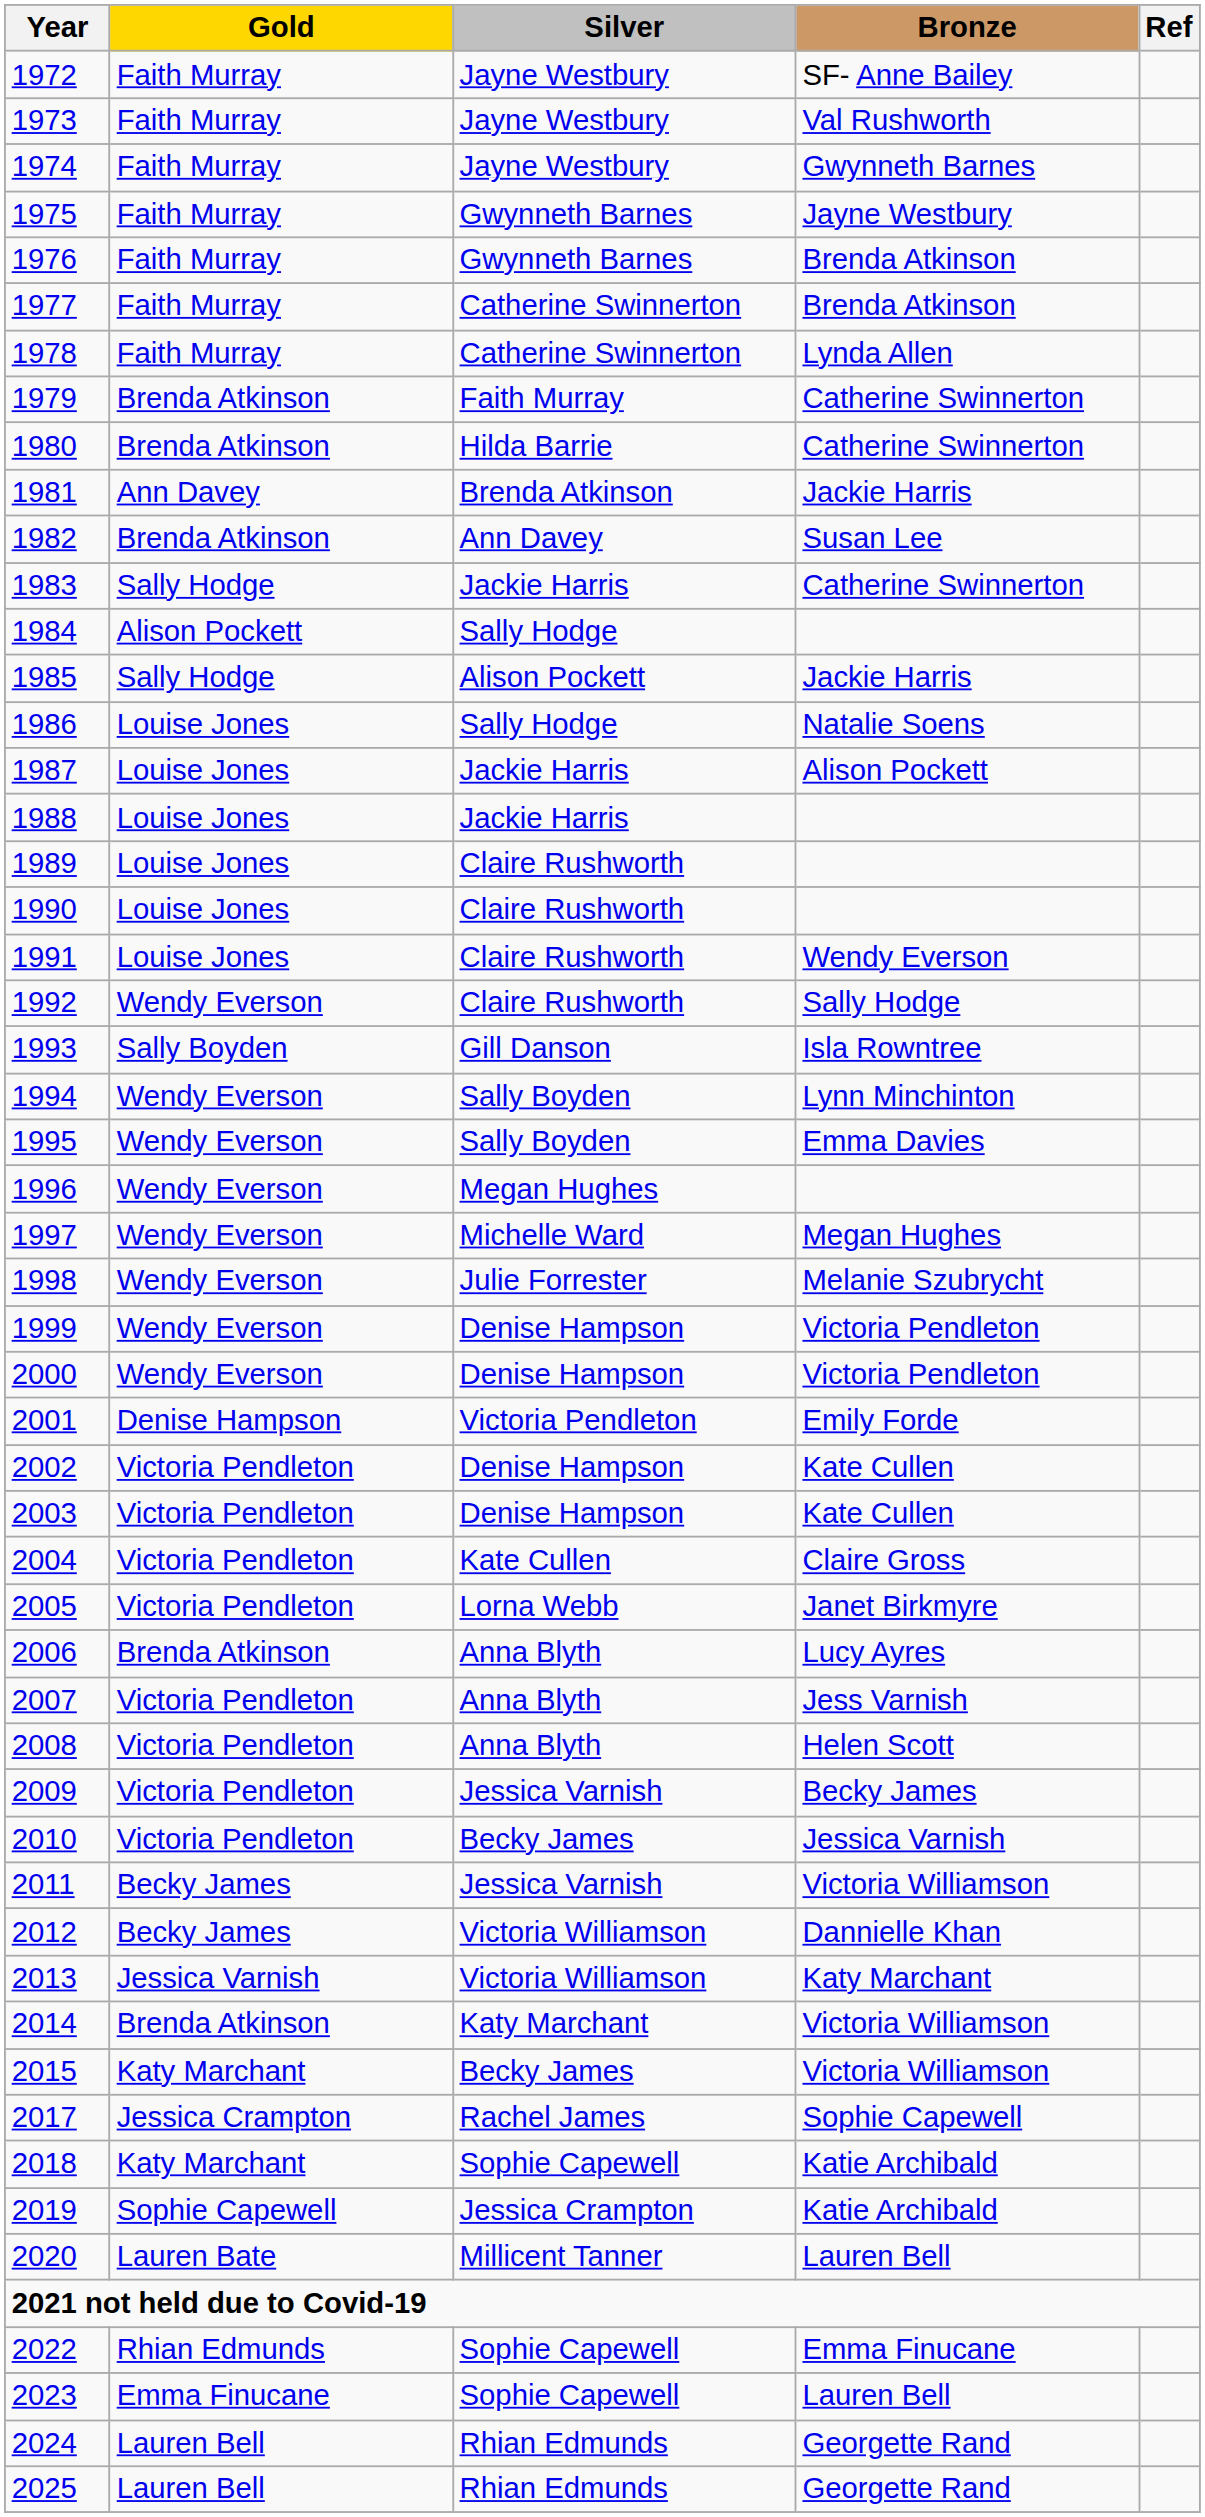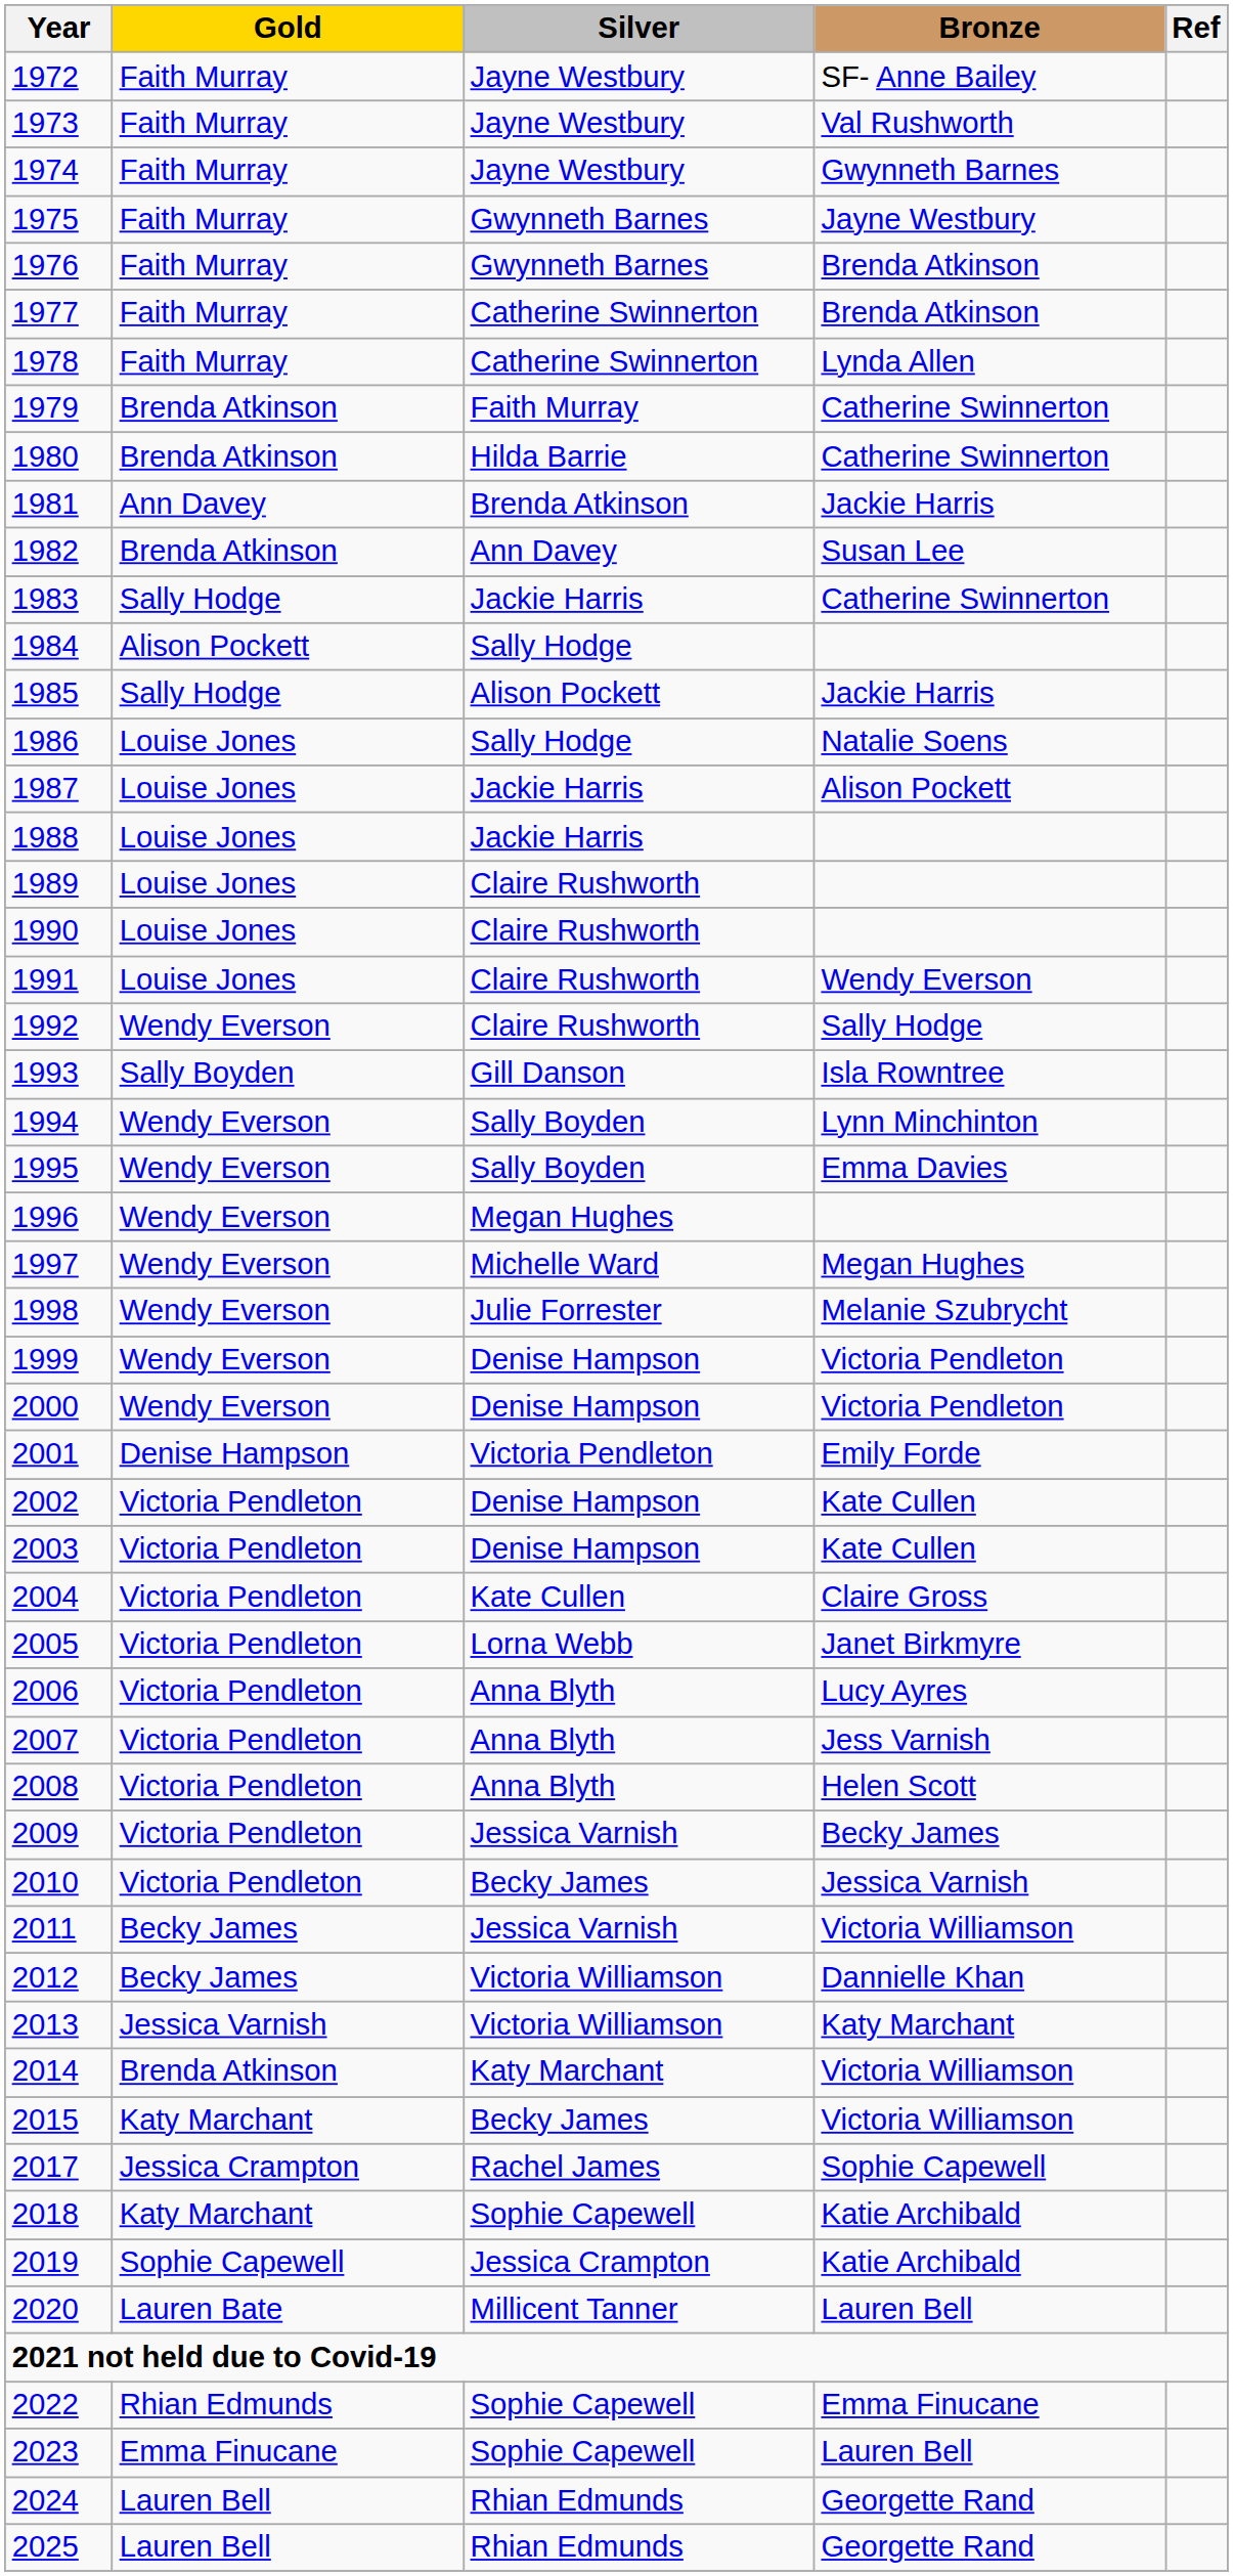 <table class="wikitable" style="font-size: 100%">
 <tr>
 <th width=50>Year</th>
 <th width=180 style="background-color: gold;">Gold</th>
 <th width=180 style="background-color: silver;">Silver</th>
 <th width=180 style="background-color: #cc9966;">Bronze</th>
 <th width=20>Ref</th>
 </tr>
 <tr>
 <td><a href='#'>1972</a></td>
 <td><a href='#'>Faith Murray</a></td>
 <td><a href='#'>Jayne Westbury</a></td>
 <td>SF- <a href='#'>Anne Bailey</a></td>
 <td></td>
 </tr>
 <tr>
 <td><a href='#'>1973</a></td>
 <td><a href='#'>Faith Murray</a></td>
 <td><a href='#'>Jayne Westbury</a></td>
 <td><a href='#'>Val Rushworth</a></td>
 <td></td>
 </tr>
 <tr>
 <td><a href='#'>1974</a></td>
 <td><a href='#'>Faith Murray</a></td>
 <td><a href='#'>Jayne Westbury</a></td>
 <td><a href='#'>Gwynneth Barnes</a></td>
 <td></td>
 </tr>
 <tr>
 <td><a href='#'>1975</a></td>
 <td><a href='#'>Faith Murray</a></td>
 <td><a href='#'>Gwynneth Barnes</a></td>
 <td><a href='#'>Jayne Westbury</a></td>
 </tr>
 <tr ||>
 <td><a href='#'>1976</a></td>
 <td><a href='#'>Faith Murray</a></td>
 <td><a href='#'>Gwynneth Barnes</a></td>
 <td><a href='#'>Brenda Atkinson</a></td>
 <td></td>
 </tr>
 <tr>
 <td><a href='#'>1977</a></td>
 <td><a href='#'>Faith Murray</a></td>
 <td><a href='#'>Catherine Swinnerton</a></td>
 <td><a href='#'>Brenda Atkinson</a></td>
 <td></td>
 </tr>
 <tr>
 <td><a href='#'>1978</a></td>
 <td><a href='#'>Faith Murray</a></td>
 <td><a href='#'>Catherine Swinnerton</a></td>
 <td><a href='#'>Lynda Allen</a></td>
 <td></td>
 </tr>
 <tr>
 <td><a href='#'>1979</a></td>
 <td><a href='#'>Brenda Atkinson</a></td>
 <td><a href='#'>Faith Murray</a></td>
 <td><a href='#'>Catherine Swinnerton</a></td>
 <td></td>
 </tr>
 <tr>
 <td><a href='#'>1980</a></td>
 <td><a href='#'>Brenda Atkinson</a></td>
 <td><a href='#'>Hilda Barrie</a></td>
 <td><a href='#'>Catherine Swinnerton</a></td>
 <td></td>
 </tr>
 <tr>
 <td><a href='#'>1981</a></td>
 <td><a href='#'>Ann Davey</a></td>
 <td><a href='#'>Brenda Atkinson</a></td>
 <td><a href='#'>Jackie Harris</a></td>
 <td></td>
 </tr>
 <tr>
 <td><a href='#'>1982</a></td>
 <td><a href='#'>Brenda Atkinson</a></td>
 <td><a href='#'>Ann Davey</a></td>
 <td><a href='#'>Susan Lee</a></td>
 <td></td>
 </tr>
 <tr>
 <td><a href='#'>1983</a></td>
 <td><a href='#'>Sally Hodge</a></td>
 <td><a href='#'>Jackie Harris</a></td>
 <td><a href='#'>Catherine Swinnerton</a></td>
 <td></td>
 </tr>
 <tr>
 <td><a href='#'>1984</a></td>
 <td><a href='#'>Alison Pockett</a></td>
 <td><a href='#'>Sally Hodge</a></td>
 <td></td>
 <td></td>
 </tr>
 <tr>
 <td><a href='#'>1985</a></td>
 <td><a href='#'>Sally Hodge</a></td>
 <td><a href='#'>Alison Pockett</a></td>
 <td><a href='#'>Jackie Harris</a></td>
 <td></td>
 </tr>
 <tr>
 <td><a href='#'>1986</a></td>
 <td><a href='#'>Louise Jones</a></td>
 <td><a href='#'>Sally Hodge</a></td>
 <td><a href='#'>Natalie Soens</a></td>
 <td></td>
 </tr>
 <tr>
 <td><a href='#'>1987</a></td>
 <td><a href='#'>Louise Jones</a></td>
 <td><a href='#'>Jackie Harris</a></td>
 <td><a href='#'>Alison Pockett</a></td>
 <td></td>
 </tr>
 <tr>
 <td><a href='#'>1988</a></td>
 <td><a href='#'>Louise Jones</a></td>
 <td><a href='#'>Jackie Harris</a></td>
 <td></td>
 <td></td>
 </tr>
 <tr>
 <td><a href='#'>1989</a></td>
 <td><a href='#'>Louise Jones</a></td>
 <td><a href='#'>Claire Rushworth</a></td>
 <td></td>
 <td></td>
 </tr>
 <tr>
 <td><a href='#'>1990</a></td>
 <td><a href='#'>Louise Jones</a></td>
 <td><a href='#'>Claire Rushworth</a></td>
 <td></td>
 <td></td>
 </tr>
 <tr>
 <td><a href='#'>1991</a></td>
 <td><a href='#'>Louise Jones</a></td>
 <td><a href='#'>Claire Rushworth</a></td>
 <td><a href='#'>Wendy Everson</a></td>
 <td></td>
 </tr>
 <tr>
 <td><a href='#'>1992</a></td>
 <td><a href='#'>Wendy Everson</a></td>
 <td><a href='#'>Claire Rushworth</a></td>
 <td><a href='#'>Sally Hodge</a></td>
 <td></td>
 </tr>
 <tr>
 <td><a href='#'>1993</a></td>
 <td><a href='#'>Sally Boyden</a></td>
 <td><a href='#'>Gill Danson</a></td>
 <td><a href='#'>Isla Rowntree</a></td>
 <td></td>
 </tr>
 <tr>
 <td><a href='#'>1994</a></td>
 <td><a href='#'>Wendy Everson</a></td>
 <td><a href='#'>Sally Boyden</a></td>
 <td><a href='#'>Lynn Minchinton</a></td>
 <td></td>
 </tr>
 <tr>
 <td><a href='#'>1995</a></td>
 <td><a href='#'>Wendy Everson</a></td>
 <td><a href='#'>Sally Boyden</a></td>
 <td><a href='#'>Emma Davies</a></td>
 <td></td>
 </tr>
 <tr>
 <td><a href='#'>1996</a></td>
 <td><a href='#'>Wendy Everson</a></td>
 <td><a href='#'>Megan Hughes</a></td>
 <td></td>
 <td></td>
 </tr>
 <tr>
 <td><a href='#'>1997</a></td>
 <td><a href='#'>Wendy Everson</a></td>
 <td><a href='#'>Michelle Ward</a></td>
 <td><a href='#'>Megan Hughes</a></td>
 <td></td>
 </tr>
 <tr>
 <td><a href='#'>1998</a></td>
 <td><a href='#'>Wendy Everson</a></td>
 <td><a href='#'>Julie Forrester</a></td>
 <td><a href='#'>Melanie Szubrycht</a></td>
 <td></td>
 </tr>
 <tr>
 <td><a href='#'>1999</a></td>
 <td><a href='#'>Wendy Everson</a></td>
 <td><a href='#'>Denise Hampson</a></td>
 <td><a href='#'>Victoria Pendleton</a></td>
 <td></td>
 </tr>
 <tr>
 <td><a href='#'>2000</a></td>
 <td><a href='#'>Wendy Everson</a></td>
 <td><a href='#'>Denise Hampson</a></td>
 <td><a href='#'>Victoria Pendleton</a></td>
 <td></td>
 </tr>
 <tr>
 <td><a href='#'>2001</a></td>
 <td><a href='#'>Denise Hampson</a></td>
 <td><a href='#'>Victoria Pendleton</a></td>
 <td><a href='#'>Emily Forde</a></td>
 <td></td>
 </tr>
 <tr>
 <td><a href='#'>2002</a></td>
 <td><a href='#'>Victoria Pendleton</a></td>
 <td><a href='#'>Denise Hampson</a></td>
 <td><a href='#'>Kate Cullen</a></td>
 <td></td>
 </tr>
 <tr>
 <td><a href='#'>2003</a></td>
 <td><a href='#'>Victoria Pendleton</a></td>
 <td><a href='#'>Denise Hampson</a></td>
 <td><a href='#'>Kate Cullen</a></td>
 <td></td>
 </tr>
 <tr>
 <td><a href='#'>2004</a></td>
 <td><a href='#'>Victoria Pendleton</a></td>
 <td><a href='#'>Kate Cullen</a></td>
 <td><a href='#'>Claire Gross</a></td>
 <td></td>
 </tr>
 <tr>
 <td><a href='#'>2005</a></td>
 <td><a href='#'>Victoria Pendleton</a></td>
 <td><a href='#'>Lorna Webb</a></td>
 <td><a href='#'>Janet Birkmyre</a></td>
 <td></td>
 </tr>
 <tr>
 <td><a href='#'>2006</a></td>
-<td><a href='#'>Brenda Atkinson</a></td>
+<td><a href='#'>Victoria Pendleton</a></td>
 <td><a href='#'>Anna Blyth</a></td>
 <td><a href='#'>Lucy Ayres</a></td>
 <td></td>
 </tr>
 <tr>
 <td><a href='#'>2007</a></td>
 <td><a href='#'>Victoria Pendleton</a></td>
 <td><a href='#'>Anna Blyth</a></td>
 <td><a href='#'>Jess Varnish</a></td>
 <td></td>
 </tr>
 <tr>
 <td><a href='#'>2008</a></td>
 <td><a href='#'>Victoria Pendleton</a></td>
 <td><a href='#'>Anna Blyth</a></td>
 <td><a href='#'>Helen Scott</a></td>
 <td></td>
 </tr>
 <tr>
 <td><a href='#'>2009</a></td>
 <td><a href='#'>Victoria Pendleton</a></td>
 <td><a href='#'>Jessica Varnish</a></td>
 <td><a href='#'>Becky James</a></td>
 <td></td>
 </tr>
 <tr>
 <td><a href='#'>2010</a></td>
 <td><a href='#'>Victoria Pendleton</a></td>
 <td><a href='#'>Becky James</a></td>
 <td><a href='#'>Jessica Varnish</a></td>
 <td></td>
 </tr>
 <tr>
 <td><a href='#'>2011</a></td>
 <td><a href='#'>Becky James</a></td>
 <td><a href='#'>Jessica Varnish</a></td>
 <td><a href='#'>Victoria Williamson</a></td>
 <td></td>
 </tr>
 <tr>
 <td><a href='#'>2012</a></td>
 <td><a href='#'>Becky James</a></td>
 <td><a href='#'>Victoria Williamson</a></td>
 <td><a href='#'>Dannielle Khan</a></td>
 <td></td>
 </tr>
 <tr>
 <td><a href='#'>2013</a></td>
 <td><a href='#'>Jessica Varnish</a></td>
 <td><a href='#'>Victoria Williamson</a></td>
 <td><a href='#'>Katy Marchant</a></td>
 <td></td>
 </tr>
 <tr>
 <td><a href='#'>2014</a></td>
 <td><a href='#'>Brenda Atkinson</a></td>
 <td><a href='#'>Katy Marchant</a></td>
 <td><a href='#'>Victoria Williamson</a></td>
 <td></td>
 </tr>
 <tr>
 <td><a href='#'>2015</a></td>
 <td><a href='#'>Katy Marchant</a></td>
 <td><a href='#'>Becky James</a></td>
 <td><a href='#'>Victoria Williamson</a></td>
 <td></td>
 </tr>
 <tr>
 <td><a href='#'>2017</a></td>
 <td><a href='#'>Jessica Crampton</a></td>
 <td><a href='#'>Rachel James</a></td>
 <td><a href='#'>Sophie Capewell</a></td>
 <td></td>
 </tr>
 <tr>
 <td><a href='#'>2018</a></td>
 <td><a href='#'>Katy Marchant</a></td>
 <td><a href='#'>Sophie Capewell</a></td>
 <td><a href='#'>Katie Archibald</a></td>
 <td></td>
 </tr>
 <tr>
 <td><a href='#'>2019</a></td>
 <td><a href='#'>Sophie Capewell</a></td>
 <td><a href='#'>Jessica Crampton</a></td>
 <td><a href='#'>Katie Archibald</a></td>
 <td></td>
 </tr>
 <tr>
 <td><a href='#'>2020</a></td>
 <td><a href='#'>Lauren Bate</a></td>
 <td><a href='#'>Millicent Tanner</a></td>
 <td><a href='#'>Lauren Bell</a></td>
 <td></td>
 </tr>
 <tr>
 <td colspan=5><strong>2021 not held due to Covid-19</strong></td>
 </tr>
 <tr>
 <td><a href='#'>2022</a></td>
 <td><a href='#'>Rhian Edmunds</a></td>
 <td><a href='#'>Sophie Capewell</a></td>
 <td><a href='#'>Emma Finucane</a></td>
 <td></td>
 </tr>
 <tr>
 <td><a href='#'>2023</a></td>
 <td><a href='#'>Emma Finucane</a></td>
 <td><a href='#'>Sophie Capewell</a></td>
 <td><a href='#'>Lauren Bell</a></td>
 <td></td>
 </tr>
 <tr>
 <td><a href='#'>2024</a></td>
 <td><a href='#'>Lauren Bell</a></td>
 <td><a href='#'>Rhian Edmunds</a></td>
 <td><a href='#'>Georgette Rand</a></td>
 <td></td>
 </tr>
 <tr>
 <td><a href='#'>2025</a></td>
 <td><a href='#'>Lauren Bell</a></td>
 <td><a href='#'>Rhian Edmunds</a></td>
 <td><a href='#'>Georgette Rand</a></td>
 <td></td>
 </tr>
 </table>
